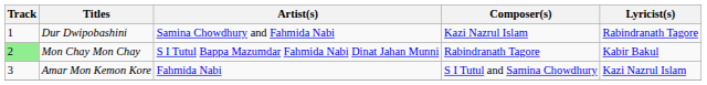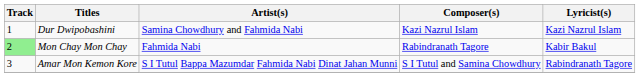 <table class="wikitable" style="font-size:95%;">
 <tr>
 <th>Track</th>
 <th>Titles</th>
 <th>Artist(s)</th>
 <th>Composer(s)</th>
 <th>Lyricist(s)</th>
 </tr>
 <tr>
 <td>1</td>
 <td><em>Dur Dwipobashini</em></td>
 <td><a href='#'>Samina Chowdhury</a> and <a href='#'>Fahmida Nabi</a></td>
 <td><a href='#'>Kazi Nazrul Islam</a></td>
-<td><a href='#'>Rabindranath Tagore</a></td>
+<td><a href='#'>Kazi Nazrul Islam</a></td>
 </tr>
 <tr>
 <td style="background: lightgreen;">2</td>
 <td><em>Mon Chay Mon Chay</em></td>
-<td><a href='#'>S I Tutul</a> <a href='#'>Bappa Mazumdar</a> <a href='#'>Fahmida Nabi</a> <a href='#'>Dinat Jahan Munni</a></td>
+<td><a href='#'>Fahmida Nabi</a></td>
 <td><a href='#'>Rabindranath Tagore</a></td>
 <td><a href='#'>Kabir Bakul</a></td>
 </tr>
 <tr>
 <td>3</td>
 <td><em>Amar Mon Kemon Kore</em></td>
-<td><a href='#'>Fahmida Nabi</a></td>
+<td><a href='#'>S I Tutul</a> <a href='#'>Bappa Mazumdar</a> <a href='#'>Fahmida Nabi</a> <a href='#'>Dinat Jahan Munni</a></td>
 <td><a href='#'>S I Tutul</a> and <a href='#'>Samina Chowdhury</a></td>
-<td><a href='#'>Kazi Nazrul Islam</a></td>
+<td><a href='#'>Rabindranath Tagore</a></td>
 </tr>
 <tr>
 </tr>
 </table>
